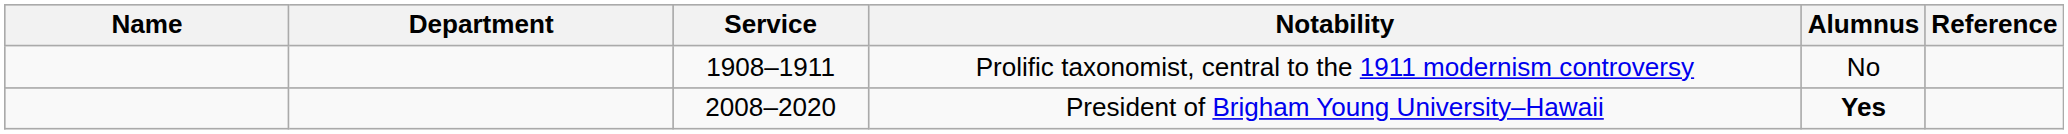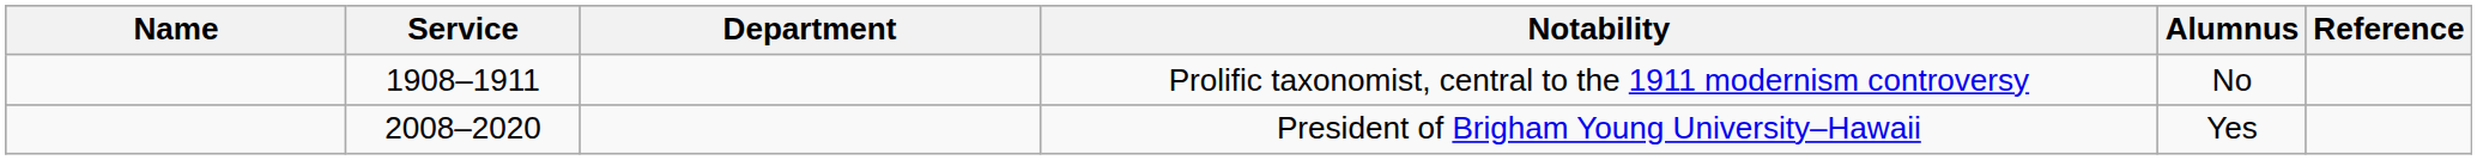 <table class="wikitable sortable" style="width:100%">
 <tr>
 <th style="width:15%;">Name</th>
+<th style="width:10%;">Service</th>
 <th style="width:20%;">Department</th>
-<th style="width:10%;">Service</th>
 <th style="width:50%;" class="unsortable">Notability</th>
 <th style="width:5%;">Alumnus</th>
 <th style="width:*;" class="unsortable">Reference</th>
 </tr>
 <tr>
 <td></td>
+<td style="text-align:center;">1908–1911</td>
 <td></td>
-<td style="text-align:center;">1908–1911</td>
 <td style="text-align:center;">Prolific taxonomist, central to the <a href='#'>1911 modernism controversy</a></td>
 <td style="text-align:center;">No</td>
 <td style="text-align:center;"></td>
 </tr>
 <tr>
 <td></td>
+<td style="text-align:center;">2008–2020</td>
 <td></td>
-<td style="text-align:center;">2008–2020</td>
 <td style="text-align:center;">President of <a href='#'>Brigham Young University–Hawaii</a></td>
-<td style="text-align:center;"><strong>Yes</strong></td>
+<td style="text-align:center;">Yes</td>
 <td style="text-align:center;"></td>
 </tr>
 </table>
